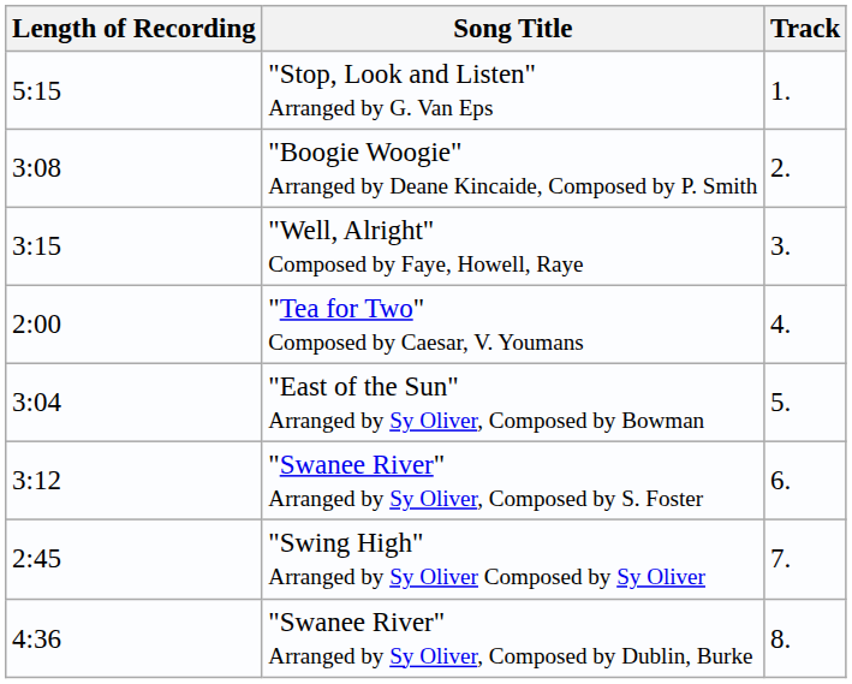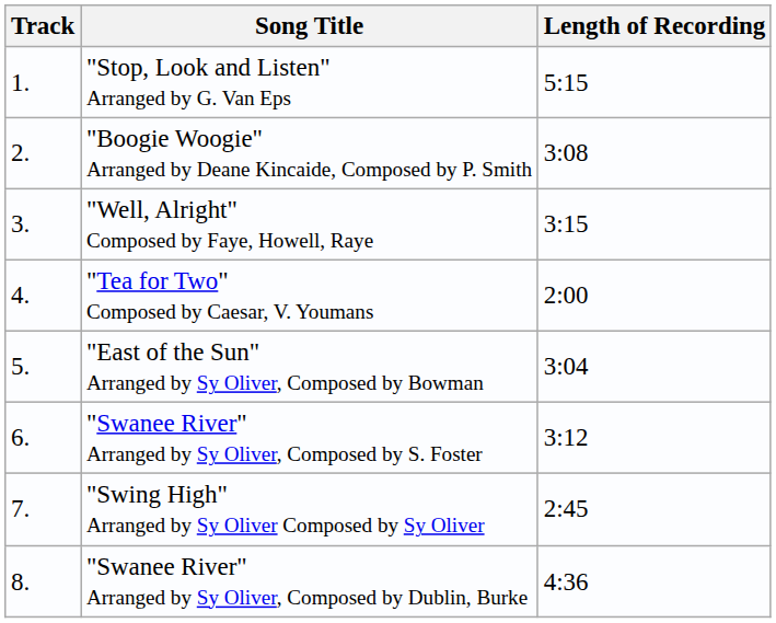 <table class="wikitable" style="background:#fcfdff; font-size:95%;">
 <tr>
+<th>Track</th>
+<th>Song Title</th>
 <th>Length of Recording</th>
-<th>Song Title</th>
-<th>Track</th>
 </tr>
 <tr>
+<td>1.</td>
+<td>"Stop, Look and Listen" <br><small> Arranged by G. Van Eps </small></td>
 <td>5:15</td>
-<td>"Stop, Look and Listen" <br><small> Arranged by G. Van Eps </small></td>
-<td>1.</td>
 </tr>
 <tr>
+<td>2.</td>
+<td>"Boogie Woogie" <br><small>Arranged by Deane Kincaide, Composed by P. Smith </small></td>
 <td>3:08</td>
-<td>"Boogie Woogie" <br><small>Arranged by Deane Kincaide, Composed by P. Smith </small></td>
-<td>2.</td>
 </tr>
 <tr>
+<td>3.</td>
+<td>"Well, Alright" <br><small>Composed by Faye, Howell, Raye</small></td>
 <td>3:15</td>
-<td>"Well, Alright" <br><small>Composed by Faye, Howell, Raye</small></td>
-<td>3.</td>
 </tr>
 <tr>
+<td>4.</td>
+<td>"<a href='#'>Tea for Two</a>" <br><small>Composed by  Caesar, V. Youmans</small></td>
 <td>2:00</td>
-<td>"<a href='#'>Tea for Two</a>" <br><small>Composed by  Caesar, V. Youmans</small></td>
-<td>4.</td>
 </tr>
 <tr>
+<td>5.</td>
+<td>"East of the Sun" <br><small>Arranged by <a href='#'>Sy Oliver</a>, Composed by Bowman </small></td>
 <td>3:04</td>
-<td>"East of the Sun" <br><small>Arranged by <a href='#'>Sy Oliver</a>, Composed by Bowman </small></td>
-<td>5.</td>
 </tr>
 <tr>
+<td>6.</td>
+<td>"<a href='#'>Swanee River</a>" <br><small>Arranged by <a href='#'>Sy Oliver</a>, Composed by S. Foster</small></td>
 <td>3:12</td>
-<td>"<a href='#'>Swanee River</a>" <br><small>Arranged by <a href='#'>Sy Oliver</a>, Composed by S. Foster</small></td>
-<td>6.</td>
 </tr>
 <tr>
+<td>7.</td>
+<td>"Swing High" <br><small>Arranged by <a href='#'>Sy Oliver</a> Composed by <a href='#'>Sy Oliver</a></small></td>
 <td>2:45</td>
-<td>"Swing High" <br><small>Arranged by <a href='#'>Sy Oliver</a> Composed by <a href='#'>Sy Oliver</a></small></td>
-<td>7.</td>
 </tr>
 <tr>
+<td>8.</td>
+<td>"Swanee River" <br><small>Arranged by <a href='#'>Sy Oliver</a>, Composed by Dublin, Burke</small></td>
 <td>4:36</td>
-<td>"Swanee River" <br><small>Arranged by <a href='#'>Sy Oliver</a>, Composed by Dublin, Burke</small></td>
-<td>8.</td>
 </tr>
 </table>
